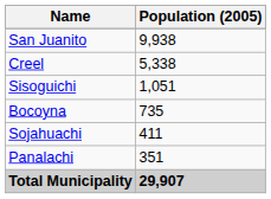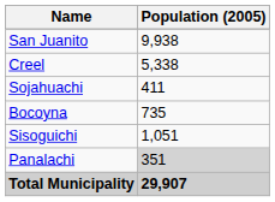 <table class="wikitable">
 <tr style="background:#000000; color:black;">
 <th><strong>Name</strong></th>
 <th><strong>Population (2005)</strong></th>
 </tr>
 <tr>
 <td><a href='#'>San Juanito</a></td>
 <td>9,938</td>
 </tr>
 <tr>
 <td><a href='#'>Creel</a></td>
 <td>5,338</td>
 </tr>
 <tr>
-<td><a href='#'>Sisoguichi</a></td>
-<td>1,051</td>
+<td><a href='#'>Sojahuachi</a></td>
+<td>411</td>
 </tr>
 <tr>
 <td><a href='#'>Bocoyna</a></td>
 <td>735</td>
 </tr>
 <tr>
-<td><a href='#'>Sojahuachi</a></td>
-<td>411</td>
+<td><a href='#'>Sisoguichi</a></td>
+<td>1,051</td>
 </tr>
 <tr>
 <td><a href='#'>Panalachi</a></td>
-<td>351</td>
+<td style="background: lightgrey;">351</td>
 </tr>
 <tr style="background:#CFCFCF;">
 <td><strong>Total Municipality</strong></td>
 <td><strong>29,907</strong></td>
 </tr>
 </table>
